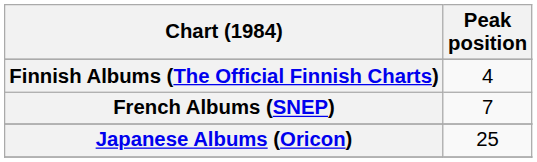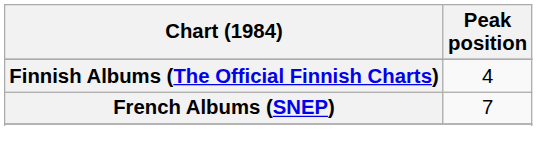 <table class="wikitable sortable plainrowheaders">
 <tr>
 <th>Chart (1984)</th>
 <th>Peak<br>position</th>
 </tr>
 <tr>
 </tr>
 <tr>
 </tr>
 <tr>
 <th scope="row">Finnish Albums (<a href='#'>The Official Finnish Charts</a>)</th>
 <td align="center">4</td>
 </tr>
 <tr>
 <th scope="row">French Albums (<a href='#'>SNEP</a>)</th>
 <td align="center">7</td>
 </tr>
 <tr>
 </tr>
 <tr>
-<th scope="row"><a href='#'>Japanese Albums</a> (<a href='#'>Oricon</a>)</th>
-<td align="center">25</td>
-</tr>
-<tr>
 </tr>
 <tr>
 </tr>
 <tr>
 </tr>
 <tr>
 </tr>
 <tr>
 </tr>
 </table>
